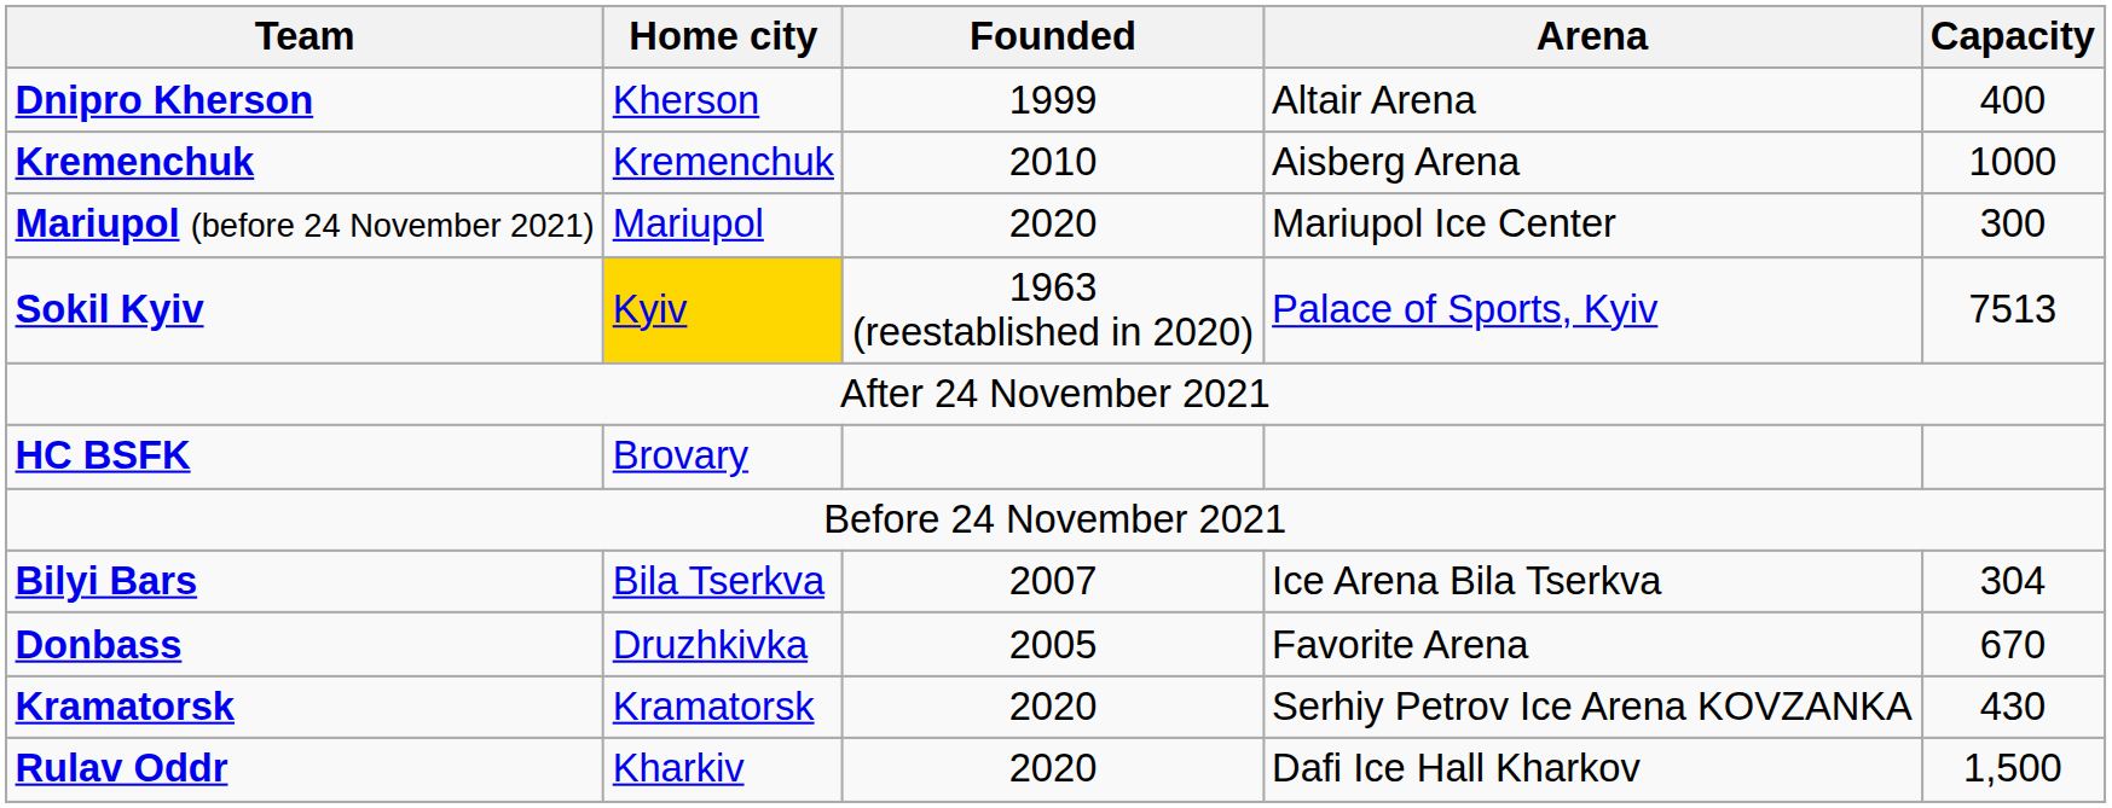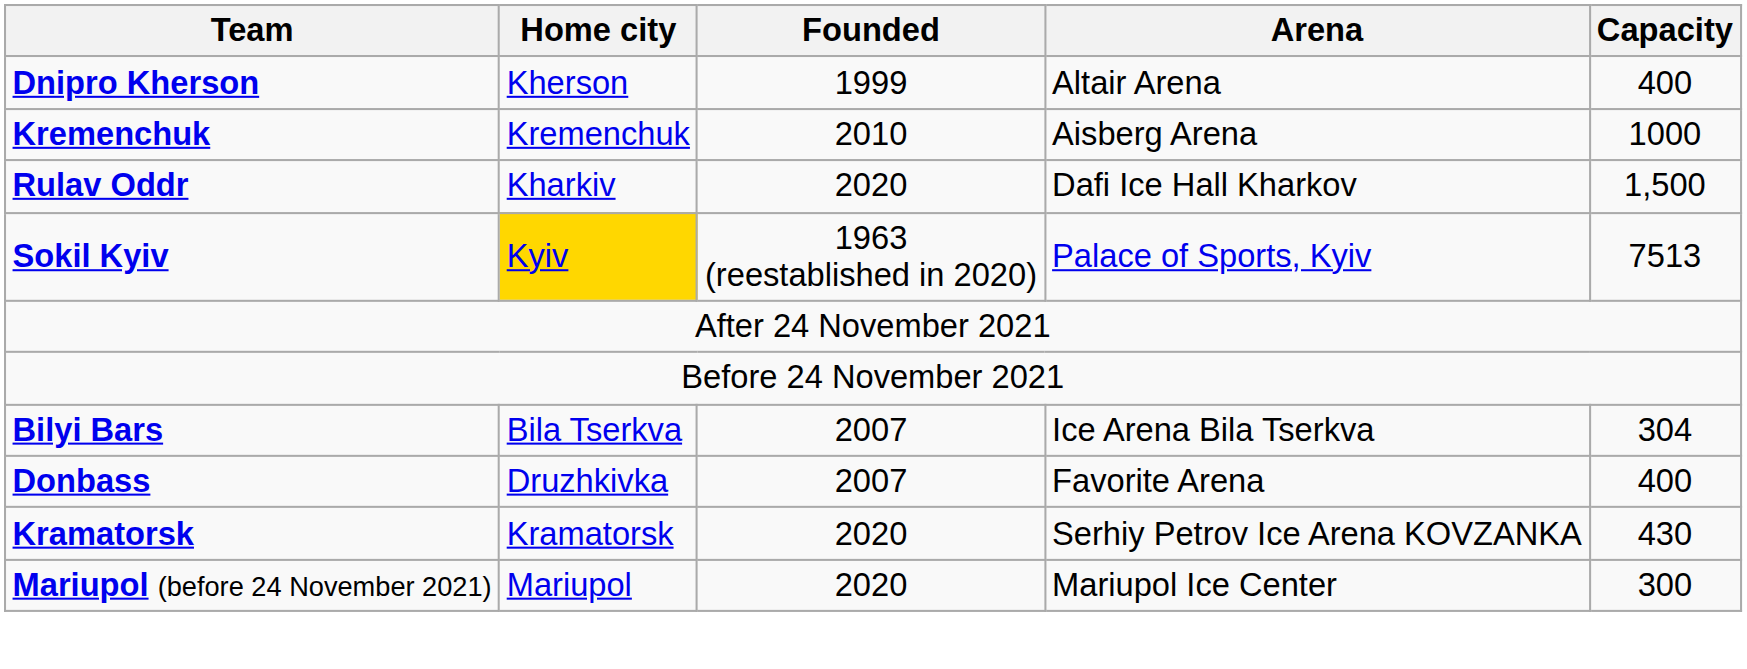 <table class="wikitable" style="text-align:left">
 <tr>
 <th>Team</th>
 <th>Home city</th>
 <th>Founded</th>
 <th>Arena</th>
 <th>Capacity</th>
 </tr>
 <tr>
 <td><strong><a href='#'>Dnipro Kherson</a></strong></td>
 <td><a href='#'>Kherson</a></td>
 <td align=center>1999</td>
 <td>Altair Arena</td>
 <td align=center>400</td>
 </tr>
 <tr>
 <td><strong><a href='#'>Kremenchuk</a></strong></td>
 <td><a href='#'>Kremenchuk</a></td>
 <td align=center>2010</td>
 <td>Aisberg Arena</td>
 <td align=center>1000</td>
 </tr>
 <tr>
-<td><strong><a href='#'>Mariupol</a></strong> <small>(before 24 November 2021)</small></td>
-<td><a href='#'>Mariupol</a></td>
+<td><strong><a href='#'>Rulav Oddr</a></strong></td>
+<td><a href='#'>Kharkiv</a></td>
 <td align=center>2020</td>
-<td>Mariupol Ice Center</td>
-<td align=center>300</td>
+<td>Dafi Ice Hall Kharkov</td>
+<td align=center>1,500</td>
 </tr>
 <tr>
 <td><strong><a href='#'>Sokil Kyiv</a></strong></td>
 <td style="background: gold;"><a href='#'>Kyiv</a></td>
 <td align=center>1963<br>(reestablished in 2020)</td>
 <td><a href='#'>Palace of Sports, Kyiv</a></td>
 <td align=center>7513</td>
 </tr>
 <tr>
 <td colspan=5 align="center">After 24 November 2021</td>
-</tr>
-<tr>
-<td><strong><a href='#'>HC BSFK</a></strong></td>
-<td><a href='#'>Brovary</a></td>
-<td align=center></td>
-<td></td>
-<td align=center></td>
 </tr>
 <tr>
 <td colspan=5 align="center">Before 24 November 2021</td>
 </tr>
 <tr>
 <td><strong><a href='#'>Bilyi Bars</a></strong></td>
 <td><a href='#'>Bila Tserkva</a></td>
 <td align=center>2007</td>
 <td>Ice Arena Bila Tserkva</td>
 <td align=center>304</td>
 </tr>
 <tr>
 <td><strong><a href='#'>Donbass</a></strong></td>
 <td><a href='#'>Druzhkivka</a></td>
-<td align=center>2005</td>
+<td align=center>2007</td>
 <td>Favorite Arena</td>
-<td align=center>670</td>
+<td align=center>400</td>
 </tr>
 <tr>
 <td><strong><a href='#'>Kramatorsk</a></strong></td>
 <td><a href='#'>Kramatorsk</a></td>
 <td align=center>2020</td>
 <td>Serhiy Petrov Ice Arena KOVZANKA</td>
 <td align=center>430</td>
 </tr>
 <tr>
-<td><strong><a href='#'>Rulav Oddr</a></strong></td>
-<td><a href='#'>Kharkiv</a></td>
+<td><strong><a href='#'>Mariupol</a></strong> <small>(before 24 November 2021)</small></td>
+<td><a href='#'>Mariupol</a></td>
 <td align=center>2020</td>
-<td>Dafi Ice Hall Kharkov</td>
-<td align=center>1,500</td>
+<td>Mariupol Ice Center</td>
+<td align=center>300</td>
 </tr>
 </table>
